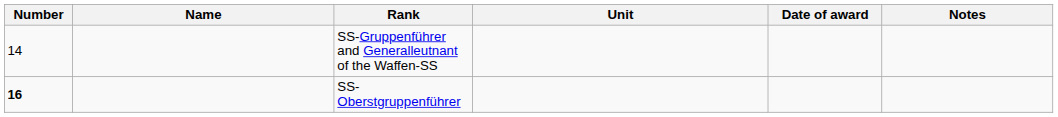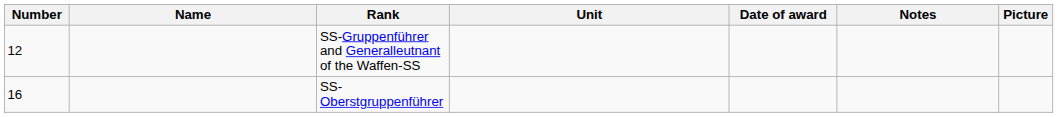 <table class="wikitable sortable" style="width:100%;">
 <tr>
 <th width="6%">Number</th>
 <th width="23%">Name</th>
 <th width="10%">Rank</th>
 <th width="26%">Unit</th>
 <th width="10%">Date of award</th>
 <th width="15%" class="unsortable">Notes</th>
+<th width="5%" class="unsortable">Picture</th>
 </tr>
 <tr>
-<td>14</td>
+<td>12</td>
 <td></td>
 <td>SS-<a href='#'>Gruppenführer</a> and <a href='#'>Generalleutnant</a> of the Waffen-SS</td>
 <td></td>
 <td></td>
 <td></td>
+<td></td>
 </tr>
 <tr>
-<td><strong>16</strong></td>
+<td>16</td>
 <td></td>
 <td>SS-<a href='#'>Oberstgruppenführer</a></td>
 <td></td>
 <td></td>
 <td></td>
+<td></td>
 </tr>
 </table>
